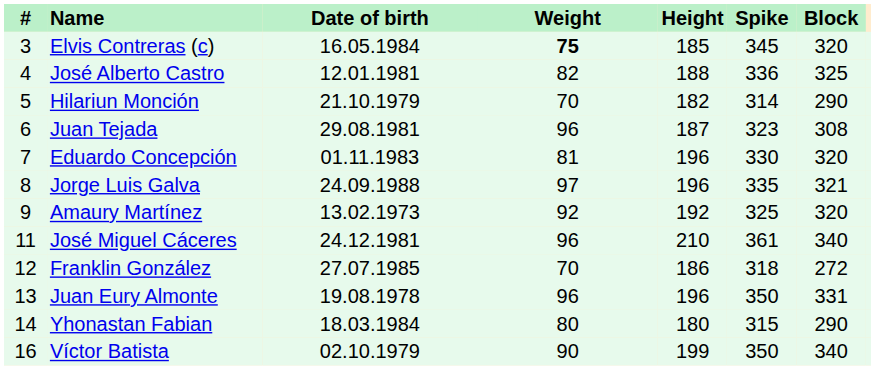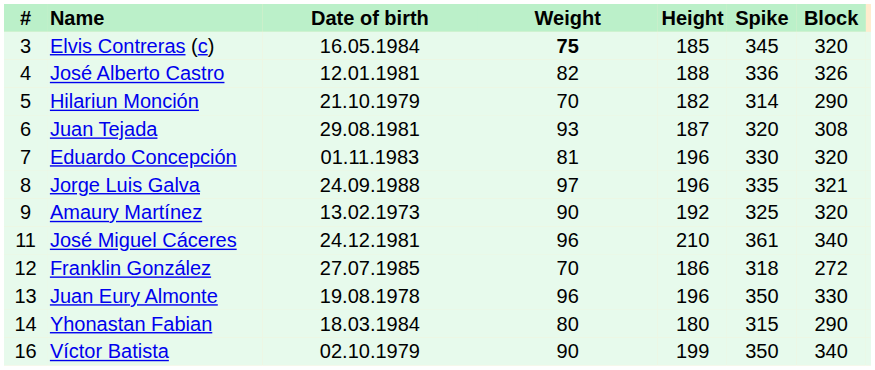 <table border=0 cellpadding=2 cellspacing=0  |- bgcolor=#FFECCE style="text-align:center; font-size:90%;" width=100%>
 <tr bgcolor=#BBF0C9>
 <th width=5%>#</th>
 <th width=25% align=left>Name</th>
 <th width=25%>Date of birth</th>
 <th width=21%>Weight</th>
 <th width=8%>Height</th>
 <th width=8%>Spike</th>
 <th width=8%>Block</th>
 </tr>
 <tr bgcolor=#E7FAEC>
 <td>3</td>
 <td align=left><a href='#'>Elvis Contreras</a> (<a href='#'>c</a>)</td>
 <td>16.05.1984</td>
 <td><strong>75</strong></td>
 <td>185</td>
 <td>345</td>
 <td>320</td>
 <td></td>
 </tr>
 <tr bgcolor=#E7FAEC>
 <td>4</td>
 <td align=left><a href='#'>José Alberto Castro</a></td>
 <td>12.01.1981</td>
 <td>82</td>
 <td>188</td>
 <td>336</td>
-<td>325</td>
+<td>326</td>
 <td></td>
 </tr>
 <tr bgcolor=#E7FAEC>
 <td>5</td>
 <td align=left><a href='#'>Hilariun Monción</a></td>
 <td>21.10.1979</td>
 <td>70</td>
 <td>182</td>
 <td>314</td>
 <td>290</td>
 <td></td>
 </tr>
 <tr bgcolor=#E7FAEC>
 <td>6</td>
 <td align=left><a href='#'>Juan Tejada</a></td>
 <td>29.08.1981</td>
-<td>96</td>
+<td>93</td>
 <td>187</td>
-<td>323</td>
+<td>320</td>
 <td>308</td>
 <td></td>
 </tr>
 <tr bgcolor=#E7FAEC>
 <td>7</td>
 <td align=left><a href='#'>Eduardo Concepción</a></td>
 <td>01.11.1983</td>
 <td>81</td>
 <td>196</td>
 <td>330</td>
 <td>320</td>
 <td></td>
 </tr>
 <tr bgcolor=#E7FAEC>
 <td>8</td>
 <td align=left><a href='#'>Jorge Luis Galva</a></td>
 <td>24.09.1988</td>
 <td>97</td>
 <td>196</td>
 <td>335</td>
 <td>321</td>
 <td></td>
 </tr>
 <tr bgcolor=#E7FAEC>
 <td>9</td>
 <td align=left><a href='#'>Amaury Martínez</a></td>
 <td>13.02.1973</td>
-<td>92</td>
+<td>90</td>
 <td>192</td>
 <td>325</td>
 <td>320</td>
 <td></td>
 </tr>
 <tr bgcolor=#E7FAEC>
 <td>11</td>
 <td align=left><a href='#'>José Miguel Cáceres</a></td>
 <td>24.12.1981</td>
 <td>96</td>
 <td>210</td>
 <td>361</td>
 <td>340</td>
 <td></td>
 </tr>
 <tr bgcolor=#E7FAEC>
 <td>12</td>
 <td align=left><a href='#'>Franklin González</a></td>
 <td>27.07.1985</td>
 <td>70</td>
 <td>186</td>
 <td>318</td>
 <td>272</td>
 <td></td>
 </tr>
 <tr bgcolor=#E7FAEC>
 <td>13</td>
 <td align=left><a href='#'>Juan Eury Almonte</a></td>
 <td>19.08.1978</td>
 <td>96</td>
 <td>196</td>
 <td>350</td>
-<td>331</td>
+<td>330</td>
 <td></td>
 </tr>
 <tr bgcolor=#E7FAEC>
 <td>14</td>
 <td align=left><a href='#'>Yhonastan Fabian</a></td>
 <td>18.03.1984</td>
 <td>80</td>
 <td>180</td>
 <td>315</td>
 <td>290</td>
 <td></td>
 </tr>
 <tr bgcolor=#E7FAEC>
 <td>16</td>
 <td align=left><a href='#'>Víctor Batista</a></td>
 <td>02.10.1979</td>
 <td>90</td>
 <td>199</td>
 <td>350</td>
 <td>340</td>
 <td></td>
 </tr>
 </table>
